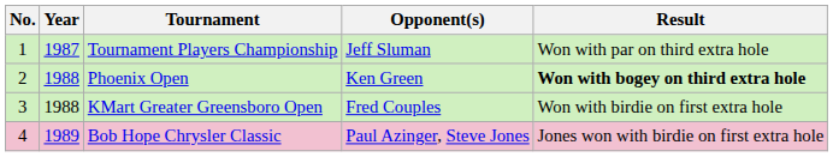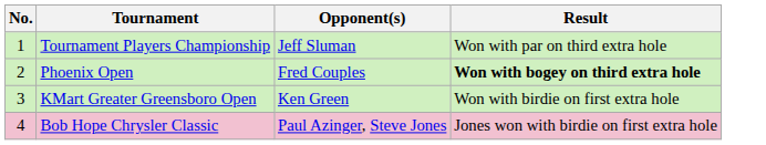 <table class="wikitable" style="font-size:95%;">
 <tr>
 <th>No.</th>
-<th>Year</th>
 <th>Tournament</th>
 <th>Opponent(s)</th>
 <th>Result</th>
 </tr>
 <tr style="background:#d0f0c0;">
 <td align=center>1</td>
-<td><a href='#'>1987</a></td>
 <td><a href='#'>Tournament Players Championship</a></td>
 <td> <a href='#'>Jeff Sluman</a></td>
 <td>Won with par on third extra hole</td>
 </tr>
 <tr style="background:#d0f0c0;">
 <td align=center>2</td>
-<td><a href='#'>1988</a></td>
 <td><a href='#'>Phoenix Open</a></td>
-<td> <a href='#'>Ken Green</a></td>
+<td> <a href='#'>Fred Couples</a></td>
 <td><strong>Won with bogey on third extra hole</strong></td>
 </tr>
 <tr style="background:#d0f0c0;">
 <td align=center>3</td>
-<td>1988</td>
 <td><a href='#'>KMart Greater Greensboro Open</a></td>
-<td> <a href='#'>Fred Couples</a></td>
+<td> <a href='#'>Ken Green</a></td>
 <td>Won with birdie on first extra hole</td>
 </tr>
 <tr style="background:#F2C1D1;">
 <td align=center>4</td>
-<td><a href='#'>1989</a></td>
 <td><a href='#'>Bob Hope Chrysler Classic</a></td>
 <td> <a href='#'>Paul Azinger</a>,  <a href='#'>Steve Jones</a></td>
 <td>Jones won with birdie on first extra hole</td>
 </tr>
 </table>
